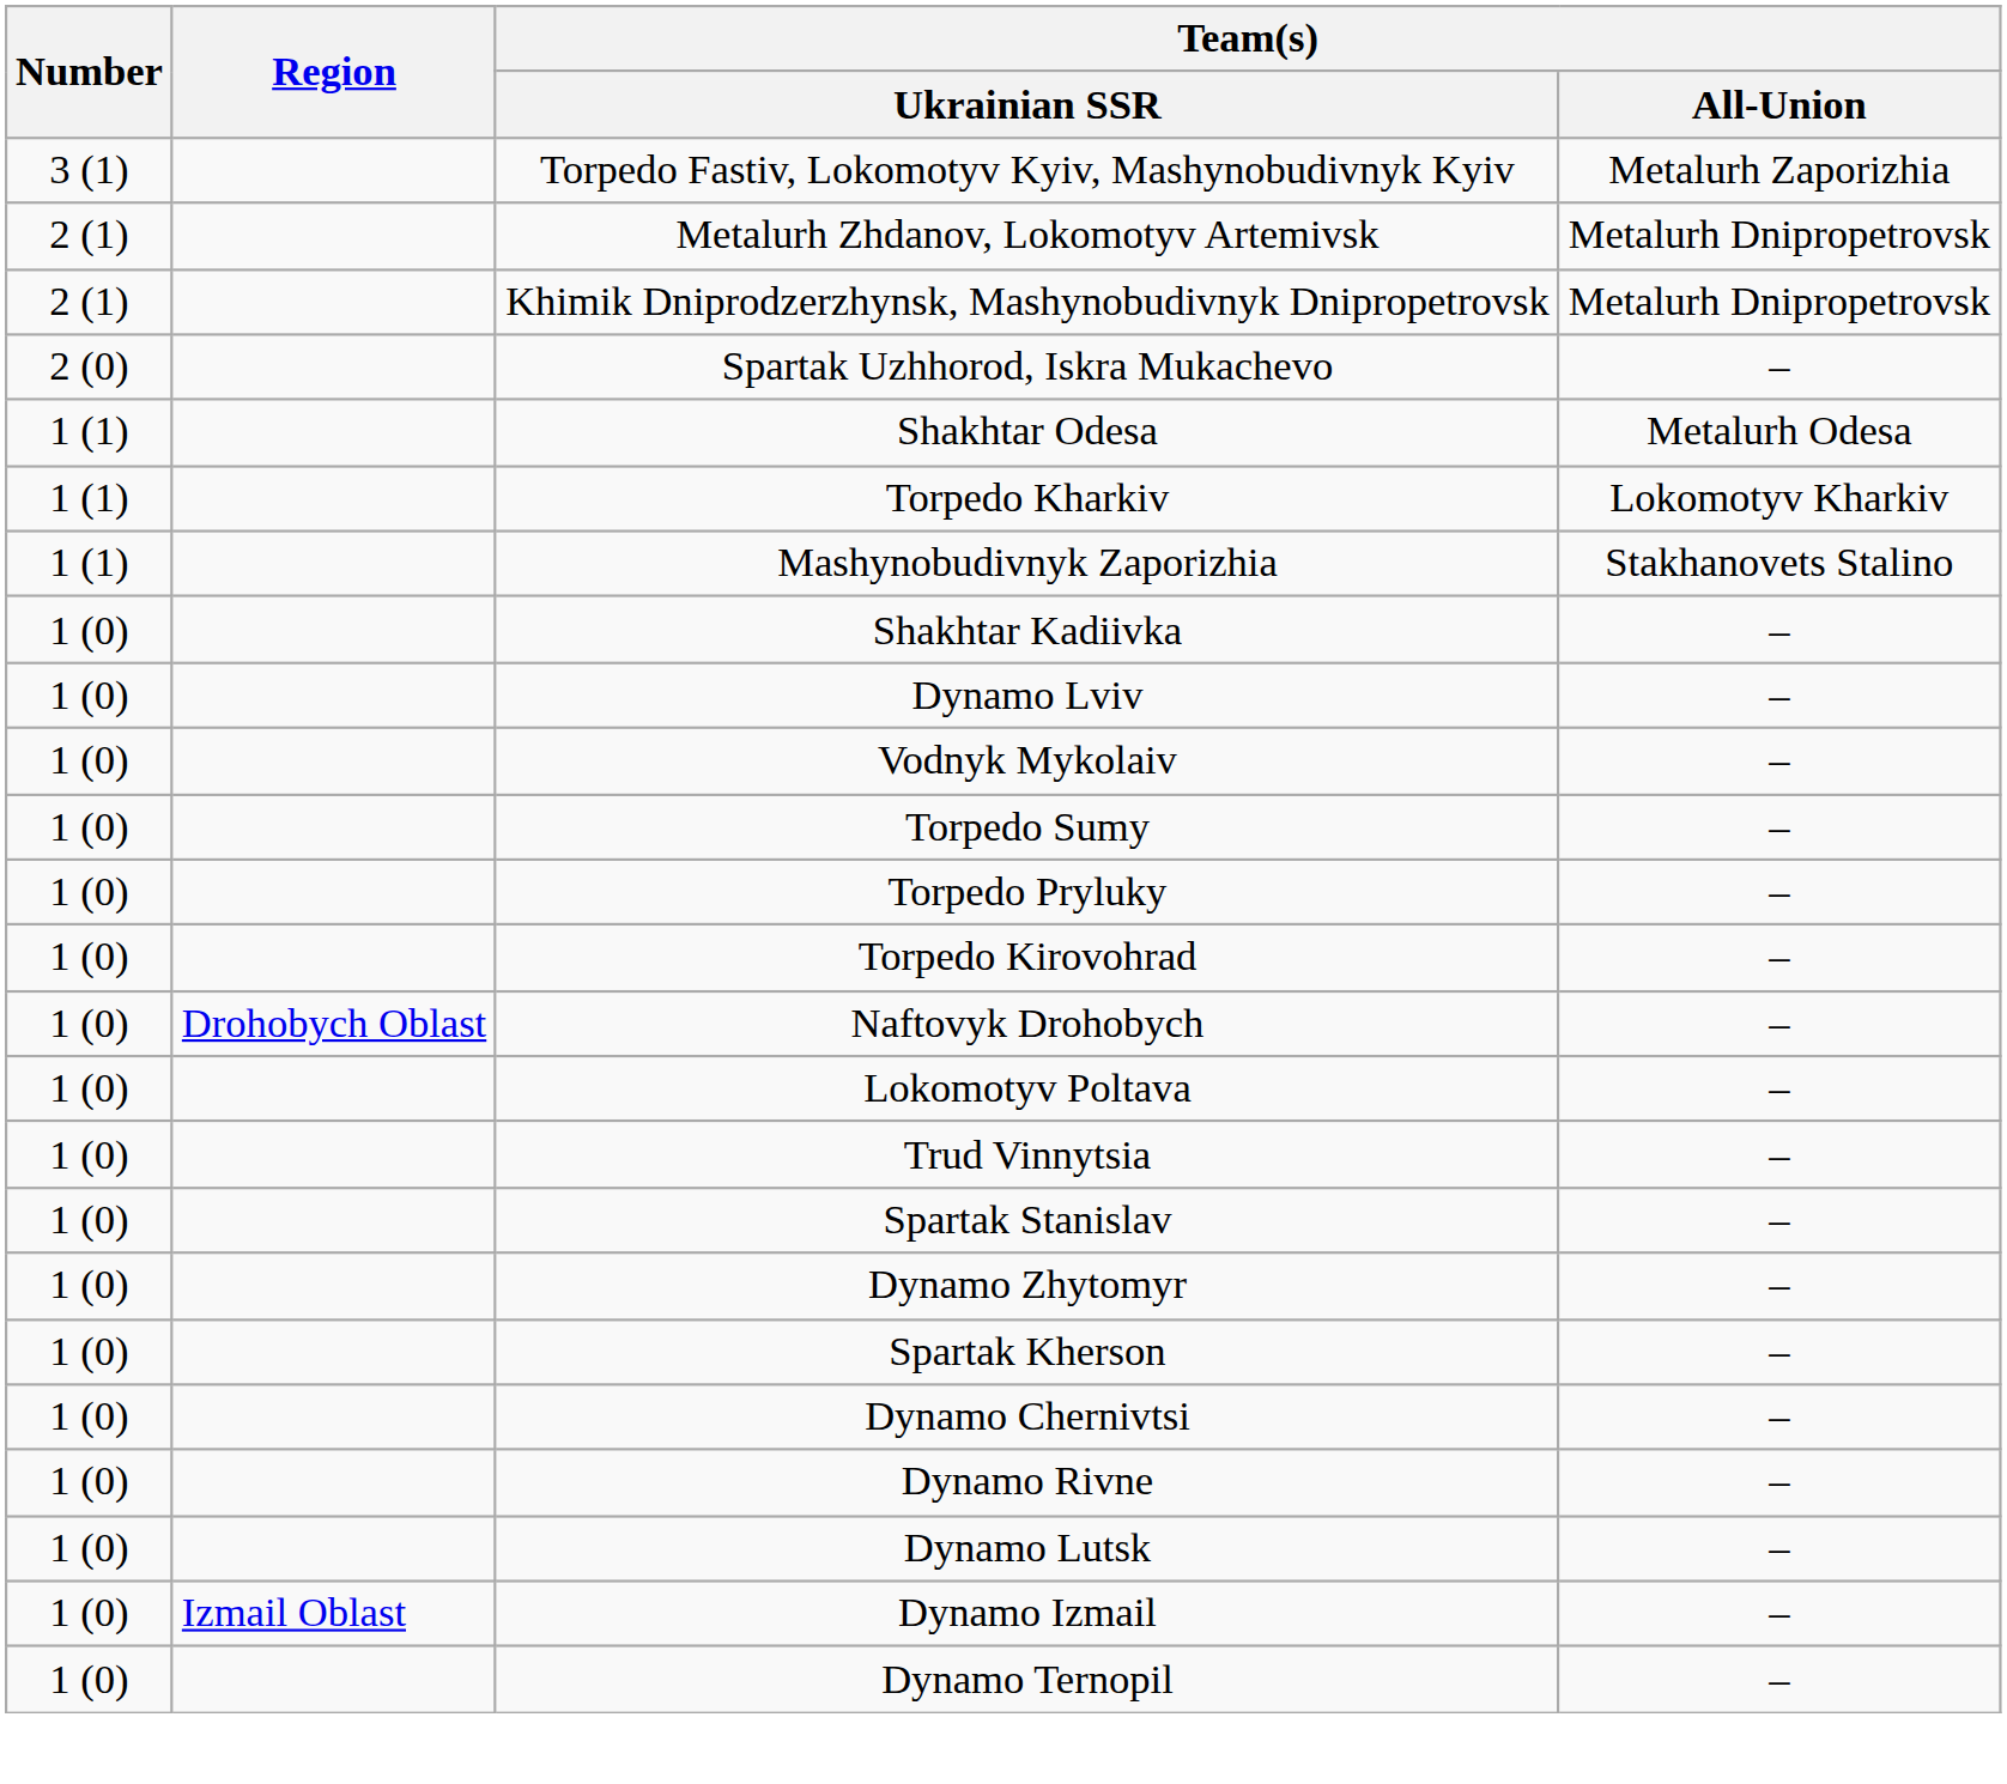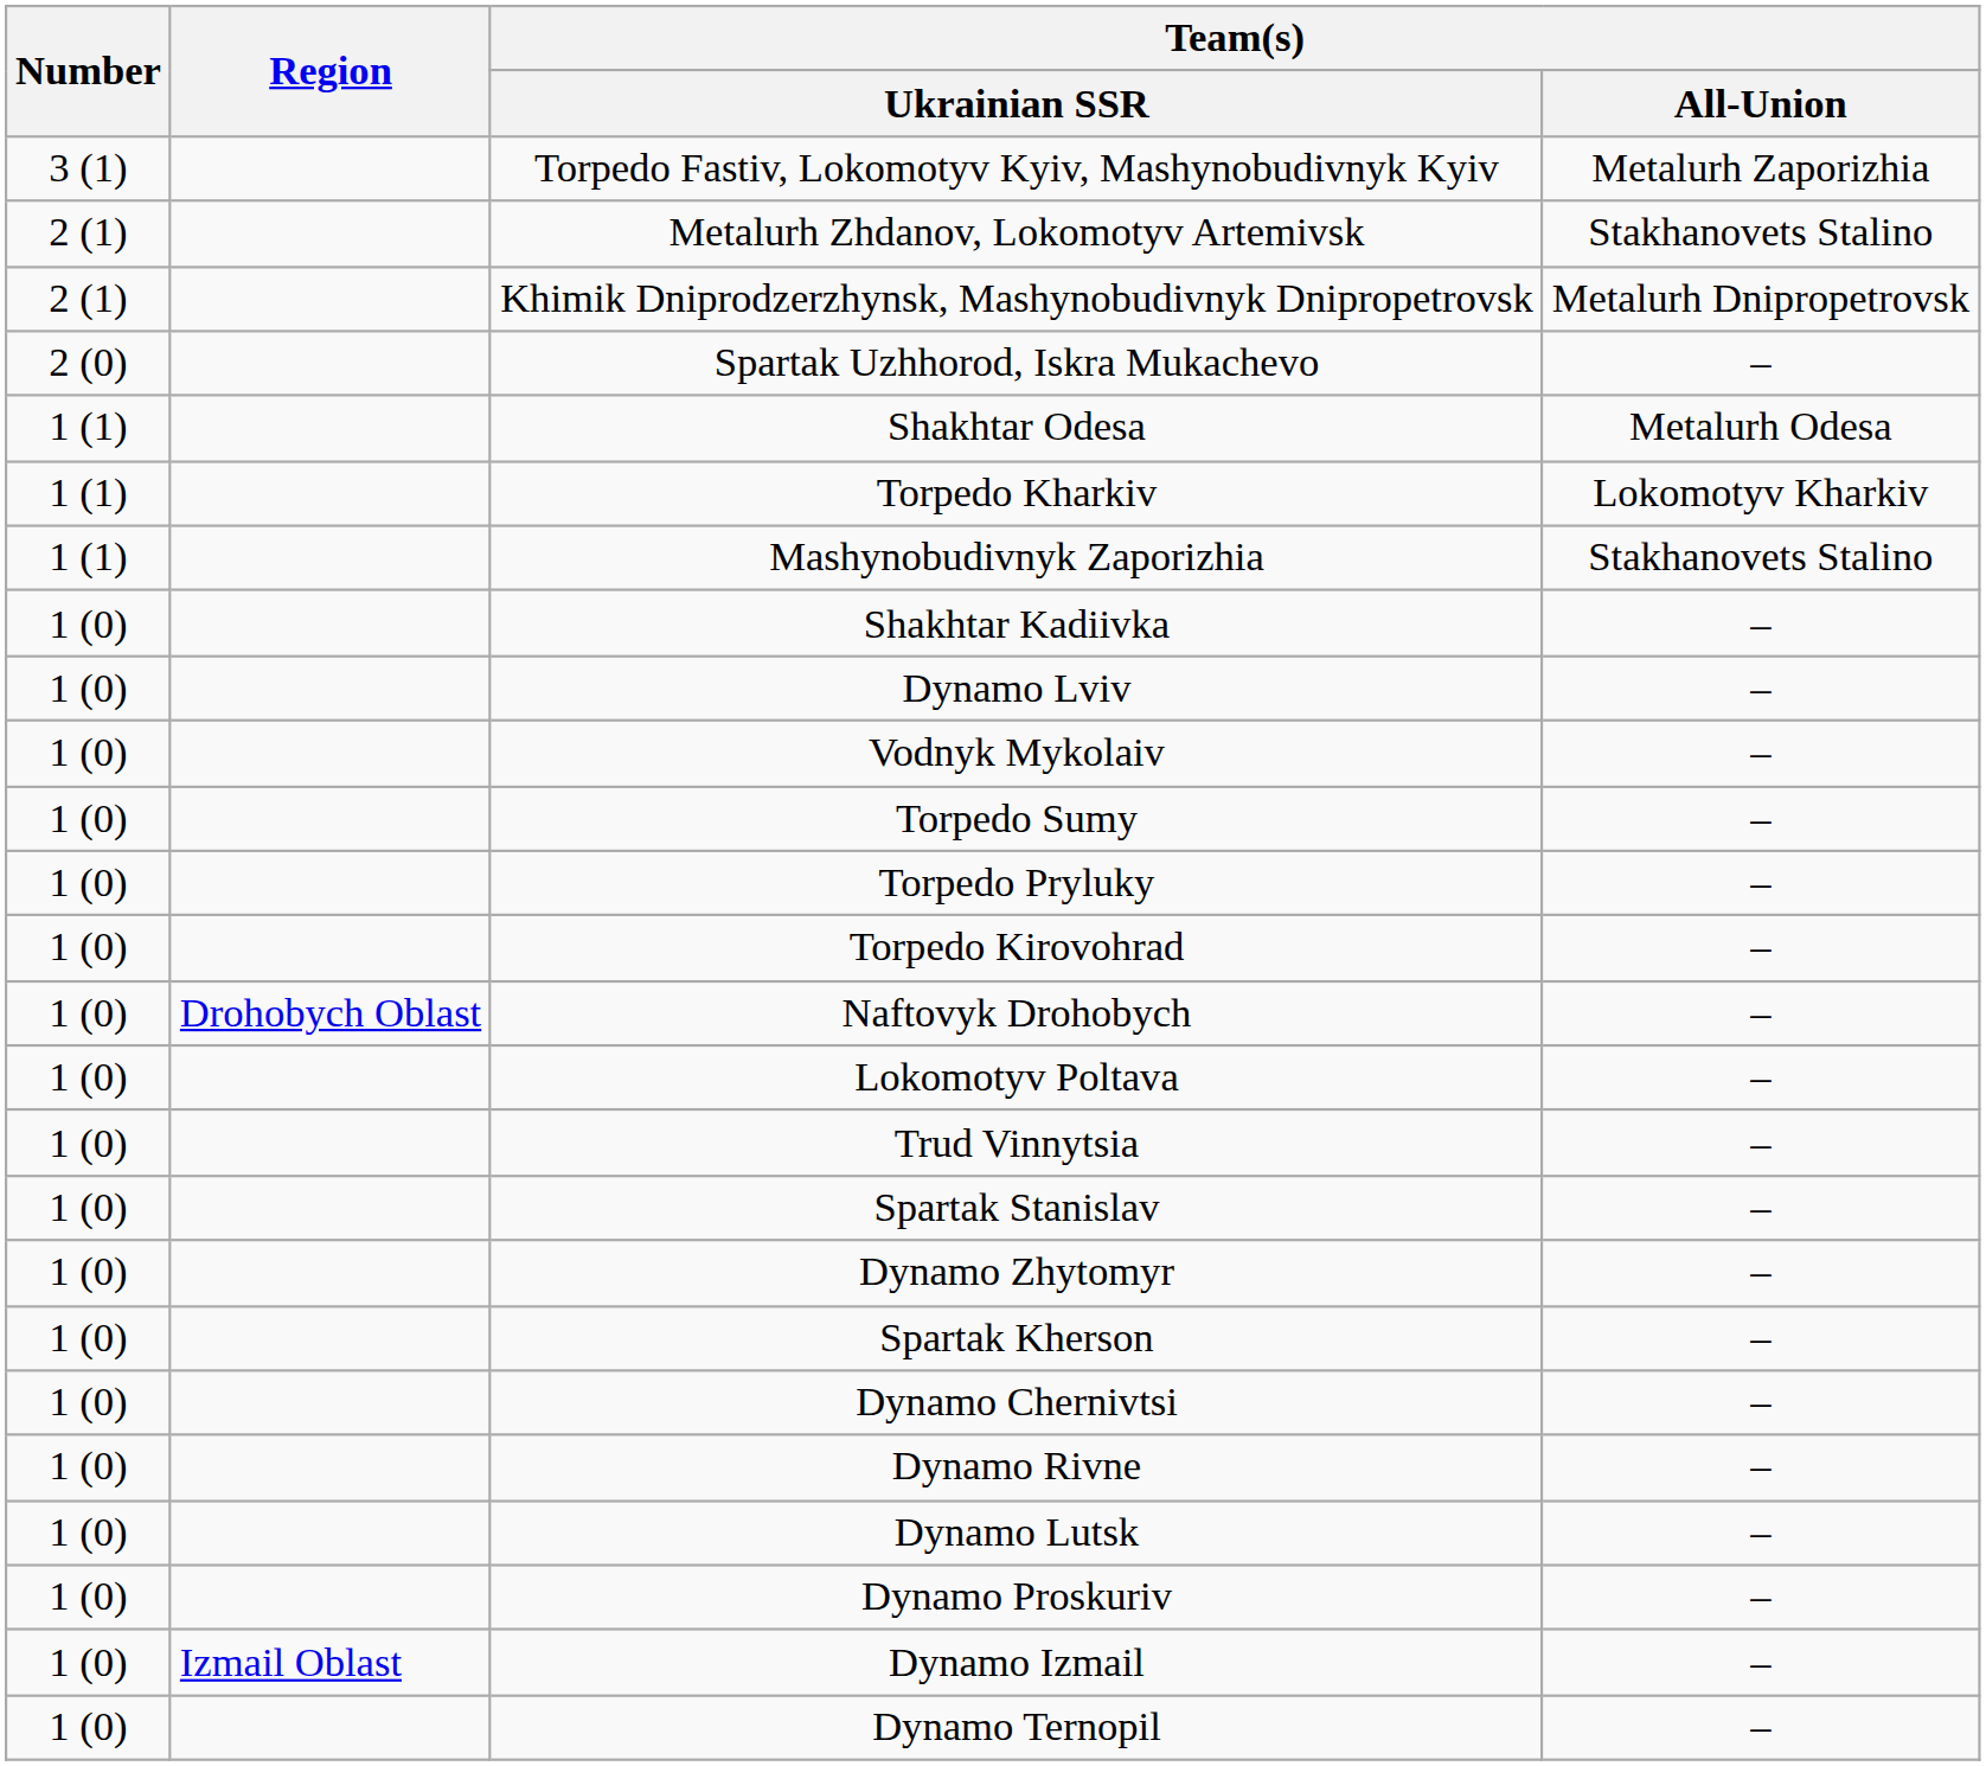 <table class="wikitable" style="text-align:center">
 <tr>
 <th rowspan=2>Number</th>
 <th rowspan=2><a href='#'>Region</a></th>
 <th colspan=2>Team(s)</th>
 </tr>
 <tr>
 <th>Ukrainian SSR</th>
 <th>All-Union</th>
 </tr>
 <tr>
 <td rowspan="1">3 (1)</td>
 <td align="left"></td>
 <td>Torpedo Fastiv, Lokomotyv Kyiv, Mashynobudivnyk Kyiv</td>
 <td>Metalurh Zaporizhia</td>
 </tr>
 <tr>
 <td rowspan="1">2 (1)</td>
 <td align="left"></td>
 <td>Metalurh Zhdanov, Lokomotyv Artemivsk</td>
-<td>Metalurh Dnipropetrovsk</td>
+<td>Stakhanovets Stalino</td>
 </tr>
 <tr>
 <td rowspan="1">2 (1)</td>
 <td align="left"></td>
 <td>Khimik Dniprodzerzhynsk, Mashynobudivnyk Dnipropetrovsk</td>
 <td>Metalurh Dnipropetrovsk</td>
 </tr>
 <tr>
 <td rowspan="1">2 (0)</td>
 <td align="left"></td>
 <td>Spartak Uzhhorod, Iskra Mukachevo</td>
 <td>–</td>
 </tr>
 <tr>
 <td rowspan="1">1 (1)</td>
 <td align="left"></td>
 <td>Shakhtar Odesa</td>
 <td>Metalurh Odesa</td>
 </tr>
 <tr>
 <td rowspan="1">1 (1)</td>
 <td align="left"></td>
 <td>Torpedo Kharkiv</td>
 <td>Lokomotyv Kharkiv</td>
 </tr>
 <tr>
 <td rowspan="1">1 (1)</td>
 <td align="left"></td>
 <td>Mashynobudivnyk Zaporizhia</td>
 <td>Stakhanovets Stalino</td>
 </tr>
 <tr>
 <td rowspan="1">1 (0)</td>
 <td align="left"></td>
 <td>Shakhtar Kadiivka</td>
 <td>–</td>
 </tr>
 <tr>
 <td rowspan="1">1 (0)</td>
 <td align="left"></td>
 <td>Dynamo Lviv</td>
 <td>–</td>
 </tr>
 <tr>
 <td rowspan="1">1 (0)</td>
 <td align="left"></td>
 <td>Vodnyk Mykolaiv</td>
 <td>–</td>
 </tr>
 <tr>
 <td rowspan="1">1 (0)</td>
 <td align="left"></td>
 <td>Torpedo Sumy</td>
 <td>–</td>
 </tr>
 <tr>
 <td rowspan="1">1 (0)</td>
 <td align="left"></td>
 <td>Torpedo Pryluky</td>
 <td>–</td>
 </tr>
 <tr>
 <td rowspan="1">1 (0)</td>
 <td align="left"></td>
 <td>Torpedo Kirovohrad</td>
 <td>–</td>
 </tr>
 <tr>
 <td rowspan="1">1 (0)</td>
 <td align="left"> <a href='#'>Drohobych Oblast</a></td>
 <td>Naftovyk Drohobych</td>
 <td>–</td>
 </tr>
 <tr>
 <td rowspan="1">1 (0)</td>
 <td align="left"></td>
 <td>Lokomotyv Poltava</td>
 <td>–</td>
 </tr>
 <tr>
 <td rowspan="1">1 (0)</td>
 <td align="left"></td>
 <td>Trud Vinnytsia</td>
 <td>–</td>
 </tr>
 <tr>
 <td rowspan="1">1 (0)</td>
 <td align="left"></td>
 <td>Spartak Stanislav</td>
 <td>–</td>
 </tr>
 <tr>
 <td rowspan="1">1 (0)</td>
 <td align="left"></td>
 <td>Dynamo Zhytomyr</td>
 <td>–</td>
 </tr>
 <tr>
 <td rowspan="1">1 (0)</td>
 <td align="left"></td>
 <td>Spartak Kherson</td>
 <td>–</td>
 </tr>
 <tr>
 <td rowspan="1">1 (0)</td>
 <td align="left"></td>
 <td>Dynamo Chernivtsi</td>
 <td>–</td>
 </tr>
 <tr>
 <td rowspan="1">1 (0)</td>
 <td align="left"></td>
 <td>Dynamo Rivne</td>
 <td>–</td>
 </tr>
 <tr>
 <td rowspan="1">1 (0)</td>
 <td align="left"></td>
 <td>Dynamo Lutsk</td>
 <td>–</td>
 </tr>
 <tr>
 <td rowspan="1">1 (0)</td>
+<td align="left"></td>
+<td>Dynamo Proskuriv</td>
+<td>–</td>
+</tr>
+<tr>
+<td rowspan="1">1 (0)</td>
 <td align="left"> <a href='#'>Izmail Oblast</a></td>
 <td>Dynamo Izmail</td>
 <td>–</td>
 </tr>
 <tr>
 <td rowspan="1">1 (0)</td>
 <td align="left"></td>
 <td>Dynamo Ternopil</td>
 <td>–</td>
 </tr>
 </table>
